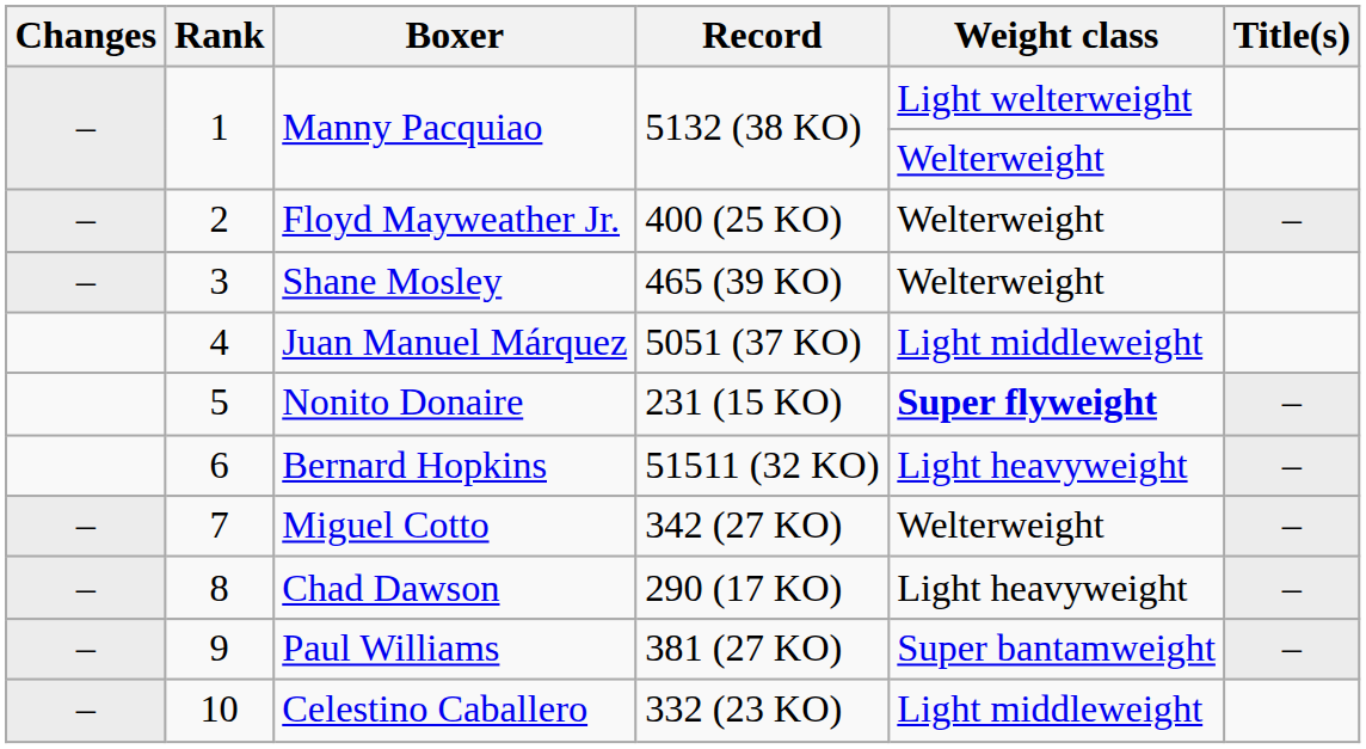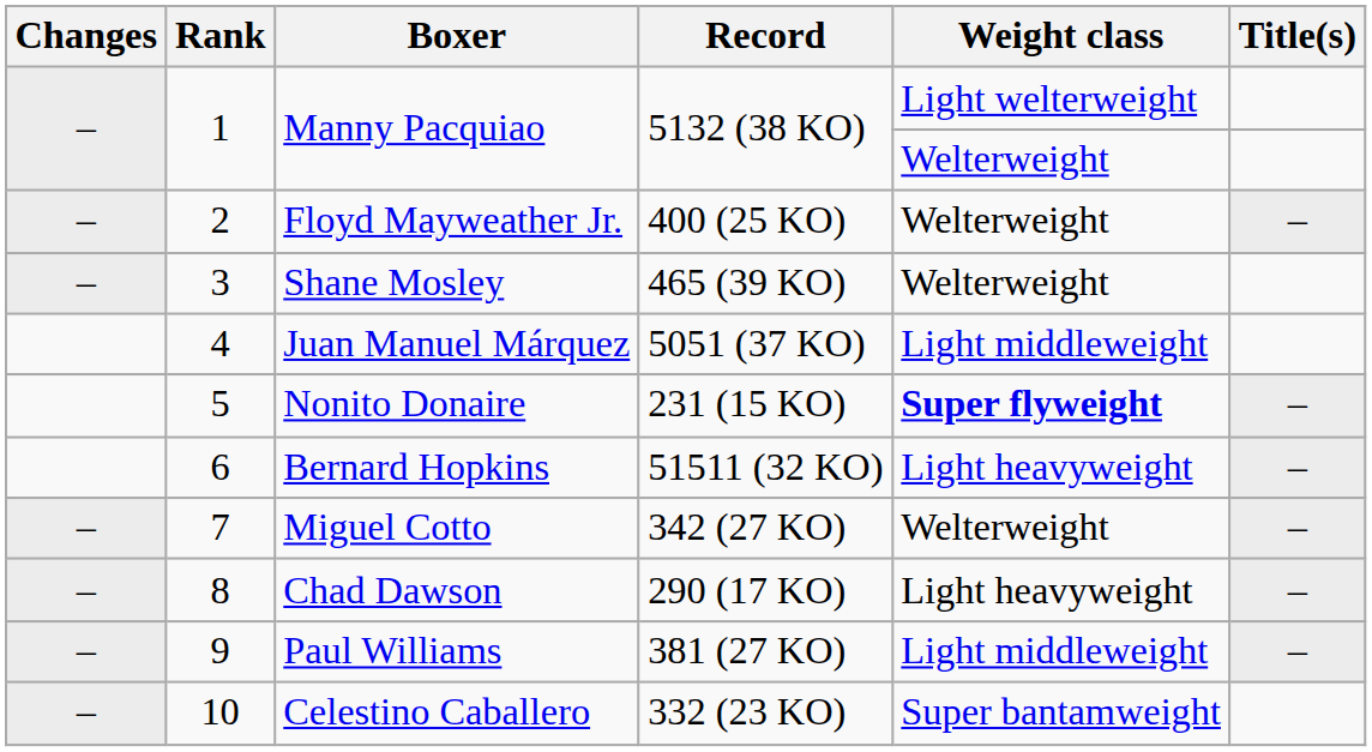 <table class="wikitable ">
 <tr>
 <th>Changes</th>
 <th>Rank</th>
 <th>Boxer</th>
 <th>Record</th>
 <th>Weight class</th>
 <th>Title(s)</th>
 </tr>
 <tr>
 <td rowspan=2 align=center bgcolor=#ECECEC>–</td>
 <td rowspan=2 align=center>1</td>
 <td rowspan=2><a href='#'>Manny Pacquiao</a></td>
 <td rowspan=2>5132 (38 KO)</td>
 <td><a href='#'>Light welterweight</a></td>
 <td></td>
 </tr>
 <tr>
 <td><a href='#'>Welterweight</a></td>
 <td></td>
 </tr>
 <tr>
 <td align=center bgcolor=#ECECEC>–</td>
 <td align=center>2</td>
 <td><a href='#'>Floyd Mayweather Jr.</a></td>
 <td>400 (25 KO)</td>
 <td>Welterweight</td>
 <td align=center bgcolor=#ECECEC data-sort-value="Z">–</td>
 </tr>
 <tr>
 <td align=center bgcolor=#ECECEC>–</td>
 <td align=center>3</td>
 <td><a href='#'>Shane Mosley</a></td>
 <td>465 (39 KO)</td>
 <td>Welterweight</td>
 <td></td>
 </tr>
 <tr>
 <td align=center></td>
 <td align=center>4</td>
 <td><a href='#'>Juan Manuel Márquez</a></td>
 <td>5051 (37 KO)</td>
 <td><a href='#'>Light middleweight</a></td>
 <td></td>
 </tr>
 <tr>
 <td align=center></td>
 <td align=center>5</td>
 <td><a href='#'>Nonito Donaire</a></td>
 <td>231 (15 KO)</td>
 <td><strong><a href='#'>Super flyweight</a></strong></td>
 <td align=center bgcolor=#ECECEC data-sort-value="Z">–</td>
 </tr>
 <tr>
 <td align=center></td>
 <td align=center>6</td>
 <td><a href='#'>Bernard Hopkins</a></td>
 <td>51511 (32 KO)</td>
 <td><a href='#'>Light heavyweight</a></td>
 <td align=center bgcolor=#ECECEC data-sort-value="Z">–</td>
 </tr>
 <tr>
 <td align=center bgcolor=#ECECEC>–</td>
 <td align=center>7</td>
 <td><a href='#'>Miguel Cotto</a></td>
 <td>342 (27 KO)</td>
 <td>Welterweight</td>
 <td align=center bgcolor=#ECECEC data-sort-value="Z">–</td>
 </tr>
 <tr>
 <td align=center bgcolor=#ECECEC>–</td>
 <td align=center>8</td>
 <td><a href='#'>Chad Dawson</a></td>
 <td>290 (17 KO)</td>
 <td>Light heavyweight</td>
 <td align=center bgcolor=#ECECEC data-sort-value="Z">–</td>
 </tr>
 <tr>
 <td align=center bgcolor=#ECECEC>–</td>
 <td align=center>9</td>
 <td><a href='#'>Paul Williams</a></td>
 <td>381 (27 KO)</td>
-<td><a href='#'>Super bantamweight</a></td>
+<td><a href='#'>Light middleweight</a></td>
 <td align=center bgcolor=#ECECEC data-sort-value="Z">–</td>
 </tr>
 <tr>
 <td align=center bgcolor=#ECECEC>–</td>
 <td align=center>10</td>
 <td><a href='#'>Celestino Caballero</a></td>
 <td>332 (23 KO)</td>
-<td><a href='#'>Light middleweight</a></td>
+<td><a href='#'>Super bantamweight</a></td>
 <td></td>
 </tr>
 </table>
